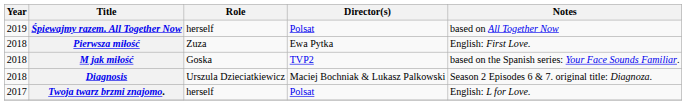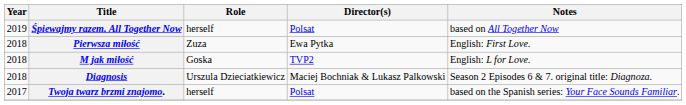 <table class="wikitable sortable plainrowheaders">
 <tr>
 <th scope="col">Year</th>
 <th scope="col">Title</th>
 <th scope="col">Role</th>
 <th scope="col">Director(s)</th>
 <th scope="col" class="unsortable">Notes</th>
 </tr>
 <tr>
 <td>2019</td>
 <th scope="row"><em><a href='#'>Śpiewajmy razem. All Together Now</a></em></th>
 <td>herself</td>
 <td><a href='#'>Polsat</a></td>
 <td>based on <a href='#'><em>All Together Now</em></a></td>
 </tr>
 <tr>
 <td>2018</td>
 <th scope="row"><em><a href='#'>Pierwsza miłość</a></em></th>
 <td>Zuza</td>
 <td>Ewa Pytka</td>
 <td>English: <em>First Love</em>.</td>
 </tr>
 <tr>
 <td>2018</td>
 <th scope="row"><em><a href='#'>M jak miłość</a></em></th>
 <td>Goska</td>
 <td><a href='#'>TVP2</a></td>
-<td>based on the Spanish series: <em><a href='#'>Your Face Sounds Familiar</a></em>.</td>
+<td>English: <em>L for Love.</em></td>
 </tr>
 <tr>
 <td>2018</td>
 <th scope="row"><em><a href='#'>Diagnosis</a></em></th>
 <td>Urszula Dzieciatkiewicz</td>
 <td>Maciej Bochniak & Lukasz Palkowski</td>
 <td>Season 2 Episodes 6 & 7. original title: <em>Diagnoza.</em></td>
 </tr>
 <tr>
 <td>2017</td>
 <th scope="row"><em><a href='#'>Twoja twarz brzmi znajomo</a></em>.</th>
 <td>herself</td>
 <td><a href='#'>Polsat</a></td>
-<td>English: <em>L for Love.</em></td>
+<td>based on the Spanish series: <em><a href='#'>Your Face Sounds Familiar</a></em>.</td>
 </tr>
 <tr>
 </tr>
 </table>
